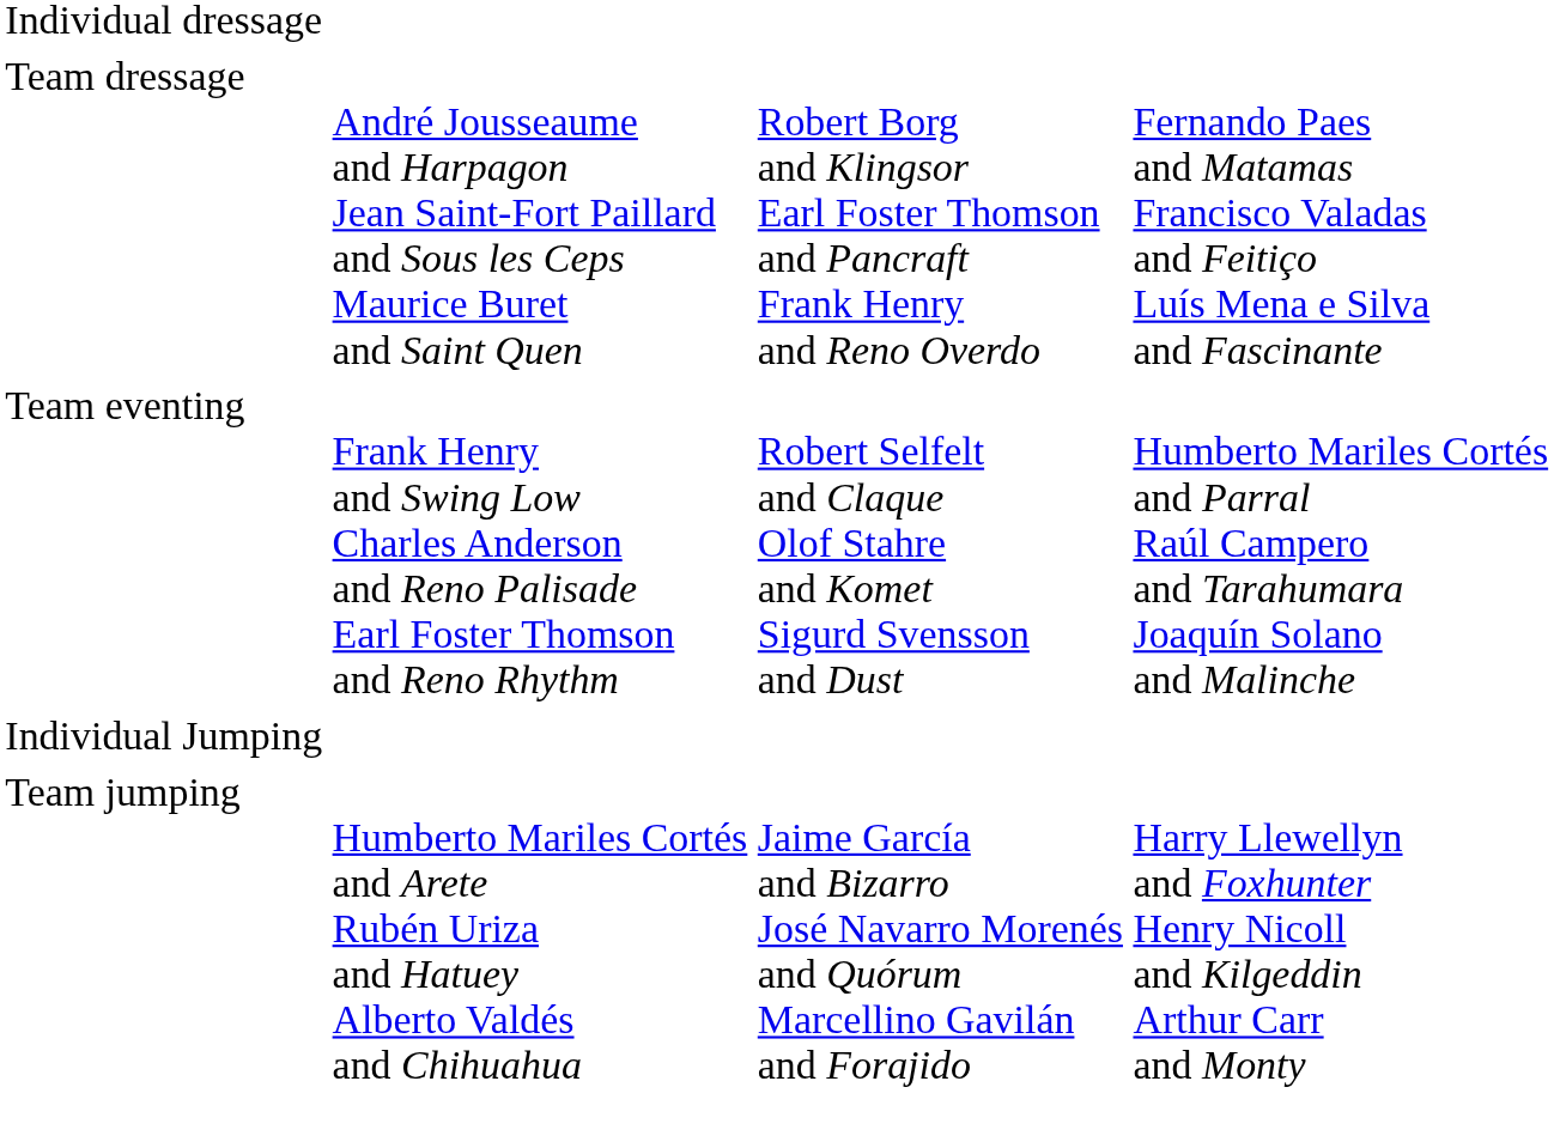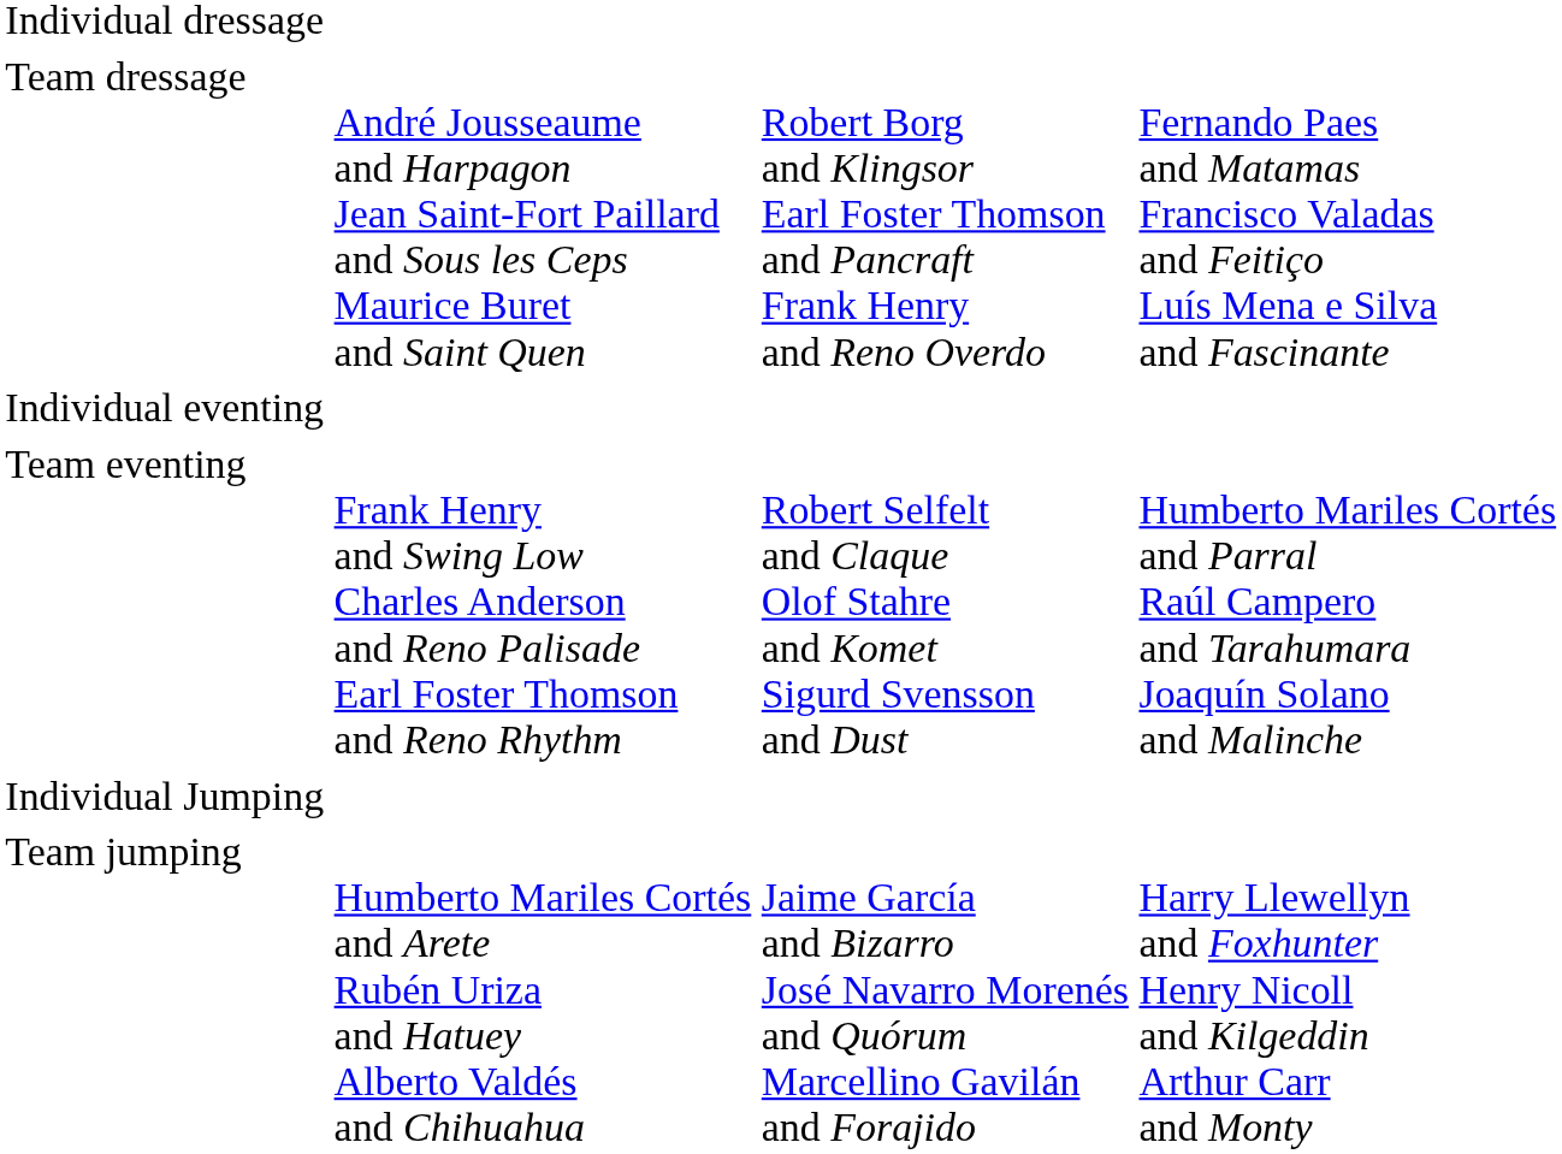 <table>
 <tr valign="top">
 <td>Individual dressage<br></td>
 <td></td>
 <td></td>
 <td></td>
 </tr>
 <tr valign="top">
 <td>Team dressage<br></td>
 <td><br><a href='#'>André Jousseaume</a> <br> and <em>Harpagon</em> <br> <a href='#'>Jean Saint-Fort Paillard</a> <br> and <em>Sous les Ceps</em> <br> <a href='#'>Maurice Buret</a> <br> and <em>Saint Quen</em></td>
 <td><br><a href='#'>Robert Borg</a> <br> and <em>Klingsor</em> <br><a href='#'>Earl Foster Thomson</a> <br> and <em>Pancraft</em> <br> <a href='#'>Frank Henry</a> <br> and <em>Reno Overdo</em></td>
 <td><br><a href='#'>Fernando Paes</a> <br> and <em>Matamas</em> <br> <a href='#'>Francisco Valadas</a> <br> and <em>Feitiço</em> <br> <a href='#'>Luís Mena e Silva</a> <br> and <em>Fascinante</em></td>
+</tr>
+<tr valign="top">
+<td>Individual eventing<br></td>
+<td></td>
+<td></td>
+<td></td>
 </tr>
 <tr valign="top">
 <td>Team eventing<br></td>
 <td><br> <a href='#'>Frank Henry</a> <br> and <em>Swing Low</em> <br> <a href='#'>Charles Anderson</a> <br> and <em>Reno Palisade</em> <br> <a href='#'>Earl Foster Thomson</a> <br> and <em>Reno Rhythm</em></td>
 <td><br> <a href='#'>Robert Selfelt</a> <br> and <em>Claque</em> <br> <a href='#'>Olof Stahre</a> <br> and <em>Komet</em> <br> <a href='#'>Sigurd Svensson</a> <br> and <em>Dust</em></td>
 <td><br> <a href='#'>Humberto Mariles Cortés</a> <br> and <em>Parral</em> <br> <a href='#'>Raúl Campero</a> <br> and <em>Tarahumara</em> <br> <a href='#'>Joaquín Solano</a> <br> and <em>Malinche</em></td>
 </tr>
 <tr valign="top">
 <td>Individual Jumping<br></td>
 <td></td>
 <td></td>
 <td></td>
 </tr>
 <tr valign="top">
 <td>Team jumping<br></td>
 <td><br> <a href='#'>Humberto Mariles Cortés</a> <br> and <em>Arete</em> <br> <a href='#'>Rubén Uriza</a> <br> and <em>Hatuey</em> <br> <a href='#'>Alberto Valdés</a> <br> and <em>Chihuahua</em></td>
 <td><br> <a href='#'>Jaime García</a> <br> and <em>Bizarro</em> <br> <a href='#'>José Navarro Morenés</a> <br> and <em>Quórum</em>  <br> <a href='#'>Marcellino Gavilán</a> <br> and <em>Forajido</em></td>
 <td><br> <a href='#'>Harry Llewellyn</a> <br> and <em><a href='#'>Foxhunter</a></em> <br> <a href='#'>Henry Nicoll</a> <br> and <em>Kilgeddin</em> <br> <a href='#'>Arthur Carr</a> <br> and <em>Monty</em></td>
 </tr>
 <tr>
 </tr>
 </table>
